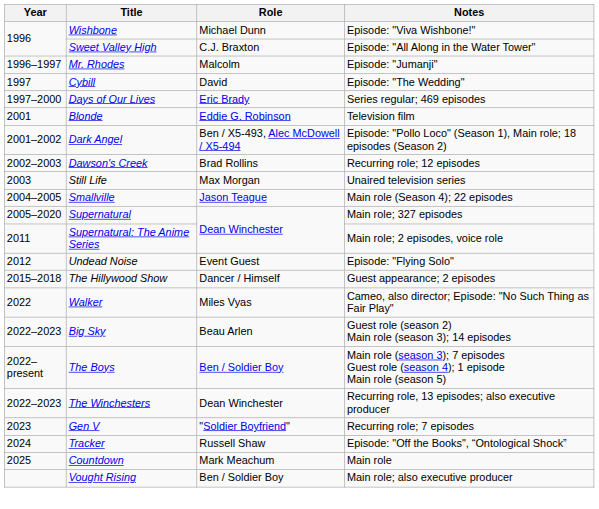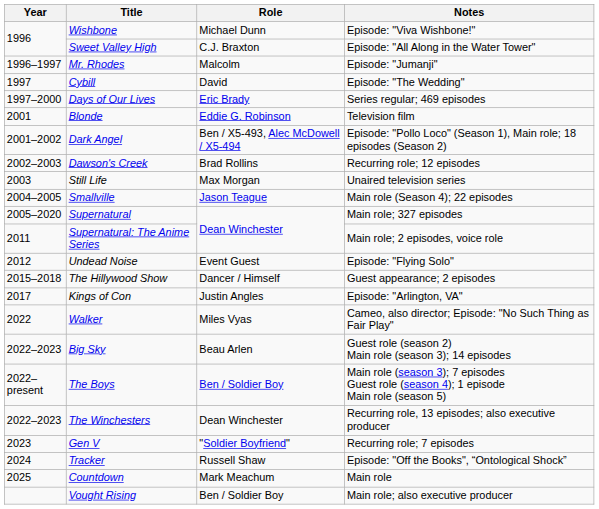 <table class="wikitable sortable">
 <tr>
 <th>Year</th>
 <th>Title</th>
 <th>Role</th>
 <th class="unsortable">Notes</th>
 </tr>
 <tr>
 <td rowspan="2">1996</td>
 <td><em><a href='#'>Wishbone</a></em></td>
 <td>Michael Dunn</td>
 <td>Episode: "Viva Wishbone!"</td>
 </tr>
 <tr>
 <td><em><a href='#'>Sweet Valley High</a></em></td>
 <td>C.J. Braxton</td>
 <td>Episode: "All Along in the Water Tower"</td>
 </tr>
 <tr>
 <td>1996–1997</td>
 <td><em><a href='#'>Mr. Rhodes</a></em></td>
 <td>Malcolm</td>
 <td>Episode: "Jumanji"</td>
 </tr>
 <tr>
 <td>1997</td>
 <td><em><a href='#'>Cybill</a></em></td>
 <td>David</td>
 <td>Episode: "The Wedding"</td>
 </tr>
 <tr>
 <td>1997–2000</td>
 <td><em><a href='#'>Days of Our Lives</a></em></td>
 <td><a href='#'>Eric Brady</a></td>
 <td>Series regular; 469 episodes</td>
 </tr>
 <tr>
 <td>2001</td>
 <td><em><a href='#'>Blonde</a></em></td>
 <td><a href='#'>Eddie G. Robinson</a></td>
 <td>Television film</td>
 </tr>
 <tr>
 <td>2001–2002</td>
 <td><em><a href='#'>Dark Angel</a></em></td>
 <td>Ben / X5-493, <a href='#'>Alec McDowell / X5-494</a></td>
 <td>Episode: "Pollo Loco" (Season 1), Main role; 18 episodes (Season 2)</td>
 </tr>
 <tr>
 <td>2002–2003</td>
 <td><em><a href='#'>Dawson's Creek</a></em></td>
 <td>Brad Rollins</td>
 <td>Recurring role; 12 episodes</td>
 </tr>
 <tr>
 <td>2003</td>
 <td><em>Still Life</em></td>
 <td>Max Morgan</td>
 <td>Unaired television series</td>
 </tr>
 <tr>
 <td>2004–2005</td>
 <td><em><a href='#'>Smallville</a></em></td>
 <td><a href='#'>Jason Teague</a></td>
 <td>Main role (Season 4); 22 episodes</td>
 </tr>
 <tr>
 <td>2005–2020</td>
 <td><em><a href='#'>Supernatural</a></em></td>
 <td rowspan="2"><a href='#'>Dean Winchester</a></td>
 <td>Main role; 327 episodes</td>
 </tr>
 <tr>
 <td>2011</td>
 <td><em><a href='#'>Supernatural: The Anime Series</a></em></td>
 <td>Main role; 2 episodes, voice role</td>
 </tr>
 <tr>
 <td>2012</td>
 <td><em>Undead Noise</em></td>
 <td>Event Guest</td>
 <td>Episode: "Flying Solo"</td>
 </tr>
 <tr>
 <td>2015–2018</td>
 <td><em>The Hillywood Show</em></td>
 <td>Dancer / Himself</td>
 <td>Guest appearance; 2 episodes</td>
 </tr>
 <tr>
+<td>2017</td>
+<td><em>Kings of Con</em></td>
+<td>Justin Angles</td>
+<td>Episode: "Arlington, VA"</td>
+</tr>
+<tr>
 <td>2022</td>
 <td><em><a href='#'>Walker</a></em></td>
 <td>Miles Vyas</td>
 <td>Cameo, also director; Episode: "No Such Thing as Fair Play"</td>
 </tr>
 <tr>
 <td>2022–2023</td>
 <td><em><a href='#'>Big Sky</a></em></td>
 <td>Beau Arlen</td>
 <td>Guest role (season 2)<br>Main role (season 3); 14 episodes</td>
 </tr>
 <tr>
 <td>2022–present</td>
 <td><em><a href='#'>The Boys</a></em></td>
 <td><a href='#'>Ben / Soldier Boy</a></td>
 <td>Main role (<a href='#'>season 3</a>); 7 episodes<br>Guest role (<a href='#'>season 4</a>); 1 episode<br>Main role (season 5)</td>
 </tr>
 <tr>
 <td>2022–2023</td>
 <td><em><a href='#'>The Winchesters</a></em></td>
 <td>Dean Winchester</td>
 <td>Recurring role, 13 episodes; also executive producer</td>
 </tr>
 <tr>
 <td>2023</td>
 <td><em><a href='#'>Gen V</a></em></td>
 <td>"<a href='#'>Soldier Boyfriend</a>"</td>
 <td>Recurring role; 7 episodes</td>
 </tr>
 <tr>
 <td>2024</td>
 <td><em><a href='#'>Tracker</a></em></td>
 <td>Russell Shaw</td>
 <td>Episode: "Off the Books", “Ontological Shock”</td>
 </tr>
 <tr>
 <td>2025</td>
 <td><em><a href='#'>Countdown</a></em></td>
 <td>Mark Meachum</td>
 <td>Main role</td>
 </tr>
 <tr>
 <td rowspan="1"></td>
 <td><em><a href='#'>Vought Rising</a></em></td>
 <td>Ben / Soldier Boy</td>
 <td>Main role; also executive producer</td>
 </tr>
 </table>
